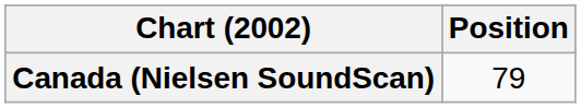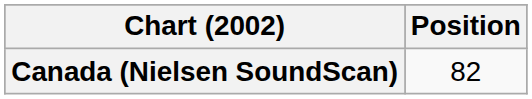 <table class="wikitable plainrowheaders" style="text-align:center">
 <tr>
 <th>Chart (2002)</th>
 <th>Position</th>
 </tr>
 <tr>
 <th scope="row">Canada (Nielsen SoundScan)</th>
-<td>79</td>
+<td>82</td>
 </tr>
 </table>
